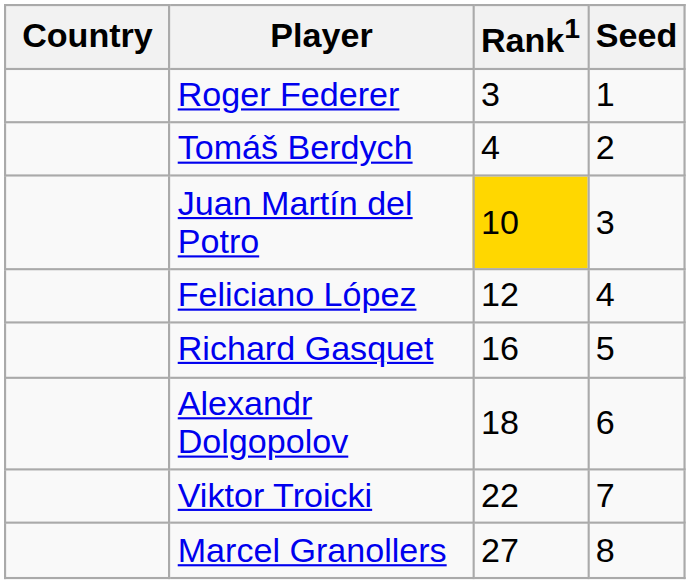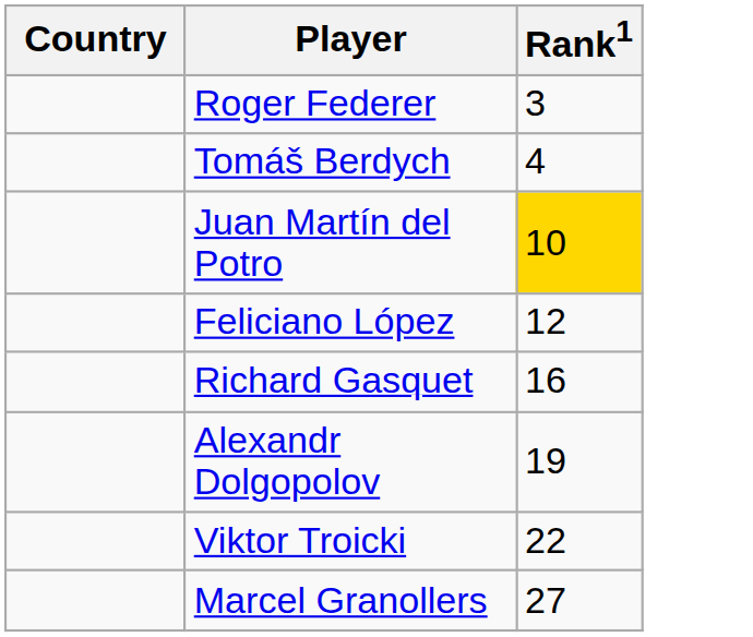 <table class="sortable wikitable">
 <tr>
 <th width="70">Country</th>
 <th width="135">Player</th>
 <th>Rank<sup>1</sup></th>
-<th>Seed</th>
 </tr>
 <tr>
 <td></td>
 <td><a href='#'>Roger Federer</a></td>
 <td>3</td>
-<td>1</td>
 </tr>
 <tr>
 <td></td>
 <td><a href='#'>Tomáš Berdych</a></td>
 <td>4</td>
-<td>2</td>
 </tr>
 <tr>
 <td></td>
 <td><a href='#'>Juan Martín del Potro</a></td>
 <td style="background: gold;">10</td>
-<td>3</td>
 </tr>
 <tr>
 <td></td>
 <td><a href='#'>Feliciano López</a></td>
 <td>12</td>
-<td>4</td>
 </tr>
 <tr>
 <td></td>
 <td><a href='#'>Richard Gasquet</a></td>
 <td>16</td>
-<td>5</td>
 </tr>
 <tr>
 <td></td>
 <td><a href='#'>Alexandr Dolgopolov</a></td>
-<td>18</td>
-<td>6</td>
+<td>19</td>
 </tr>
 <tr>
 <td></td>
 <td><a href='#'>Viktor Troicki</a></td>
 <td>22</td>
-<td>7</td>
 </tr>
 <tr>
 <td></td>
 <td><a href='#'>Marcel Granollers</a></td>
 <td>27</td>
-<td>8</td>
 </tr>
 </table>
